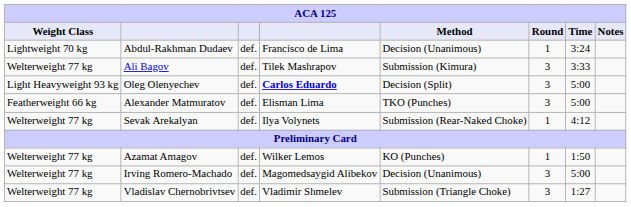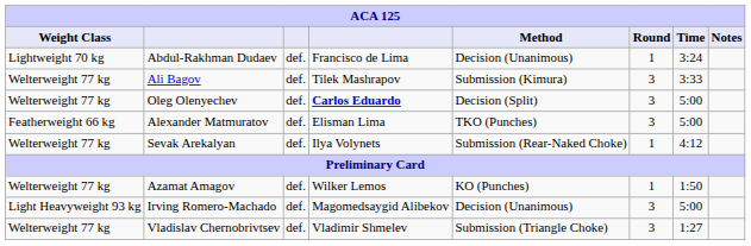 <table class="wikitable" style="font-size: 80%;">
 <tr>
 <th colspan="8" style="background-color: #ccf; color: #000080; text-align: center;"><strong>ACA 125</strong></th>
 </tr>
 <tr>
 <th colspan="1" style="background-color: #E6E8FA; color: #000000; text-align: center;">Weight Class</th>
 <th colspan="1" style="background-color: #E6E8FA; color: #000000; text-align: center;"></th>
 <th colspan="1" style="background-color: #E6E8FA; color: #000000; text-align: center;"></th>
 <th colspan="1" style="background-color: #E6E8FA; color: #000000; text-align: center;"></th>
 <th colspan="1" style="background-color: #E6E8FA; color: #000000; text-align: center;">Method</th>
 <th colspan="1" style="background-color: #E6E8FA; color: #000000; text-align: center;">Round</th>
 <th colspan="1" style="background-color: #E6E8FA; color: #000000; text-align: center;">Time</th>
 <th colspan="1" style="background-color: #E6E8FA; color: #000000; text-align: center;">Notes</th>
 </tr>
 <tr>
 <td>Lightweight 70 kg</td>
 <td> Abdul-Rakhman Dudaev</td>
 <td>def.</td>
 <td> Francisco de Lima</td>
 <td>Decision (Unanimous)</td>
 <td align=center>1</td>
 <td align=center>3:24</td>
 <td></td>
 </tr>
 <tr>
 <td>Welterweight 77 kg</td>
 <td> <a href='#'>Ali Bagov</a></td>
 <td>def.</td>
 <td> Tilek Mashrapov</td>
 <td>Submission (Kimura)</td>
 <td align=center>3</td>
 <td align=center>3:33</td>
 <td></td>
 </tr>
 <tr>
-<td>Light Heavyweight 93 kg</td>
+<td>Welterweight 77 kg</td>
 <td> Oleg Olenyechev</td>
 <td>def.</td>
 <td><strong> <a href='#'>Carlos Eduardo</a></strong></td>
 <td>Decision (Split)</td>
 <td align=center>3</td>
 <td align=center>5:00</td>
 <td></td>
 </tr>
 <tr>
 <td>Featherweight 66 kg</td>
 <td> Alexander Matmuratov</td>
 <td>def.</td>
 <td> Elisman Lima</td>
 <td>TKO (Punches)</td>
 <td align=center>3</td>
 <td align=center>5:00</td>
 <td></td>
 </tr>
 <tr>
 <td>Welterweight 77 kg</td>
 <td> Sevak Arekalyan</td>
 <td>def.</td>
 <td> Ilya Volynets</td>
 <td>Submission (Rear-Naked Choke)</td>
 <td align=center>1</td>
 <td align=center>4:12</td>
 <td></td>
 </tr>
 <tr>
 <th colspan="8" style="background-color: #ccf; color: #000080; text-align: center;"><strong>Preliminary Card</strong></th>
 </tr>
 <tr>
 <td>Welterweight 77 kg</td>
 <td> Azamat Amagov</td>
 <td>def.</td>
 <td> Wilker Lemos</td>
 <td>KO (Punches)</td>
 <td align=center>1</td>
 <td align=center>1:50</td>
 <td></td>
 </tr>
 <tr>
-<td>Welterweight 77 kg</td>
+<td>Light Heavyweight 93 kg</td>
 <td> Irving Romero-Machado</td>
 <td>def.</td>
 <td> Magomedsaygid Alibekov</td>
 <td>Decision (Unanimous)</td>
 <td align=center>3</td>
 <td align=center>5:00</td>
 <td></td>
 </tr>
 <tr>
 <td>Welterweight 77 kg</td>
 <td> Vladislav Chernobrivtsev</td>
 <td>def.</td>
 <td> Vladimir Shmelev</td>
 <td>Submission (Triangle Choke)</td>
 <td align=center>3</td>
 <td align=center>1:27</td>
 <td></td>
 </tr>
 </table>
